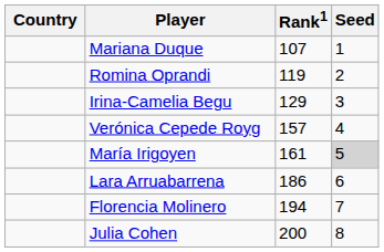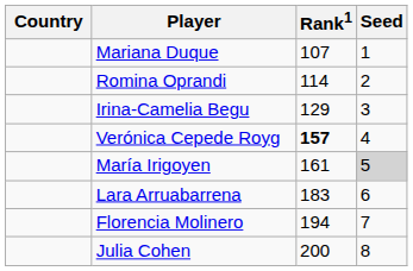 <table class="sortable wikitable">
 <tr>
 <th width="70">Country</th>
 <th width="175">Player</th>
 <th>Rank<sup>1</sup></th>
 <th>Seed</th>
 </tr>
 <tr>
 <td></td>
 <td><a href='#'>Mariana Duque</a></td>
 <td>107</td>
 <td>1</td>
 </tr>
 <tr>
 <td></td>
 <td><a href='#'>Romina Oprandi</a></td>
-<td>119</td>
+<td>114</td>
 <td>2</td>
 </tr>
 <tr>
 <td></td>
 <td><a href='#'>Irina-Camelia Begu</a></td>
 <td>129</td>
 <td>3</td>
 </tr>
 <tr>
 <td></td>
 <td><a href='#'>Verónica Cepede Royg</a></td>
-<td>157</td>
+<td><strong>157</strong></td>
 <td>4</td>
 </tr>
 <tr>
 <td></td>
 <td><a href='#'>María Irigoyen</a></td>
 <td>161</td>
 <td style="background: lightgrey;">5</td>
 </tr>
 <tr>
 <td></td>
 <td><a href='#'>Lara Arruabarrena</a></td>
-<td>186</td>
+<td>183</td>
 <td>6</td>
 </tr>
 <tr>
 <td></td>
 <td><a href='#'>Florencia Molinero</a></td>
 <td>194</td>
 <td>7</td>
 </tr>
 <tr>
 <td></td>
 <td><a href='#'>Julia Cohen</a></td>
 <td>200</td>
 <td>8</td>
 </tr>
 </table>
